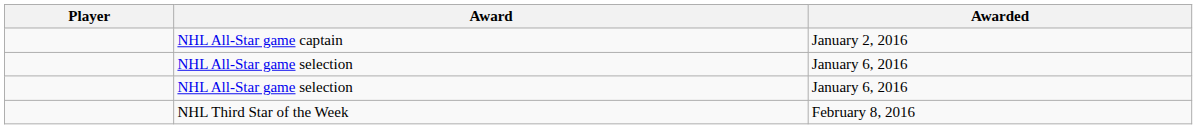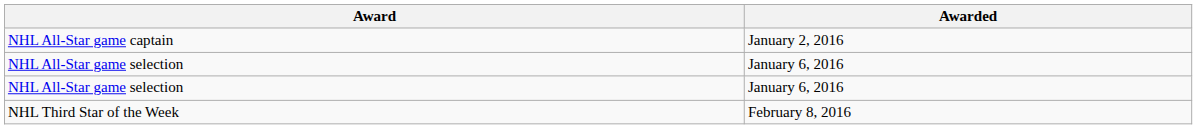 <table class="wikitable sortable" style="width:100%;">
 <tr align=center>
-<th>Player</th>
 <th>Award</th>
 <th data-sort-type="date">Awarded</th>
 </tr>
 <tr>
-<td></td>
 <td><a href='#'>NHL All-Star game</a> captain</td>
 <td>January 2, 2016</td>
 </tr>
 <tr>
-<td></td>
 <td><a href='#'>NHL All-Star game</a> selection</td>
 <td>January 6, 2016</td>
 </tr>
 <tr>
-<td></td>
 <td><a href='#'>NHL All-Star game</a> selection</td>
 <td>January 6, 2016</td>
 </tr>
 <tr>
-<td></td>
 <td>NHL Third Star of the Week</td>
 <td>February 8, 2016</td>
 </tr>
 </table>
